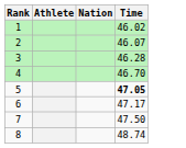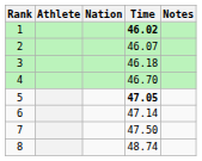 <table class="wikitable plainrowheaders sortable" style="text-align:center;">
 <tr>
 <th scope=col>Rank</th>
 <th scope=col>Athlete</th>
 <th scope=col>Nation</th>
 <th scope=col>Time</th>
+<th scope=col>Notes</th>
 </tr>
 <tr bgcolor=#bbf3bb>
 <td>1</td>
 <th scope=row style="background:#bbf3bb; text-align:left;"></th>
 <td align=left></td>
-<td>46.02</td>
+<td><strong>46.02</strong></td>
+<td></td>
 </tr>
 <tr bgcolor=#bbf3bb>
 <td>2</td>
 <th scope=row style="background:#bbf3bb; text-align:left;"></th>
 <td align=left></td>
 <td>46.07</td>
+<td></td>
 </tr>
 <tr bgcolor=#bbf3bb>
 <td>3</td>
 <th scope=row style="background:#bbf3bb; text-align:left;"></th>
 <td align=left></td>
-<td>46.28</td>
+<td>46.18</td>
+<td></td>
 </tr>
 <tr bgcolor=#bbf3bb>
 <td>4</td>
 <th scope=row style="background:#bbf3bb; text-align:left;"></th>
 <td align=left></td>
 <td>46.70</td>
+<td></td>
 </tr>
 <tr>
 <td>5</td>
 <th scope=row style=text-align:left;></th>
 <td align=left></td>
 <td><strong>47.05</strong></td>
+<td></td>
 </tr>
 <tr>
 <td>6</td>
 <th scope=row style=text-align:left;></th>
 <td align=left></td>
-<td>47.17</td>
+<td>47.14</td>
+<td></td>
 </tr>
 <tr>
 <td>7</td>
 <th scope=row style=text-align:left;></th>
 <td align=left></td>
 <td>47.50</td>
+<td></td>
 </tr>
 <tr>
 <td>8</td>
 <th scope=row style=text-align:left;></th>
 <td align=left></td>
 <td>48.74</td>
+<td></td>
 </tr>
 </table>
